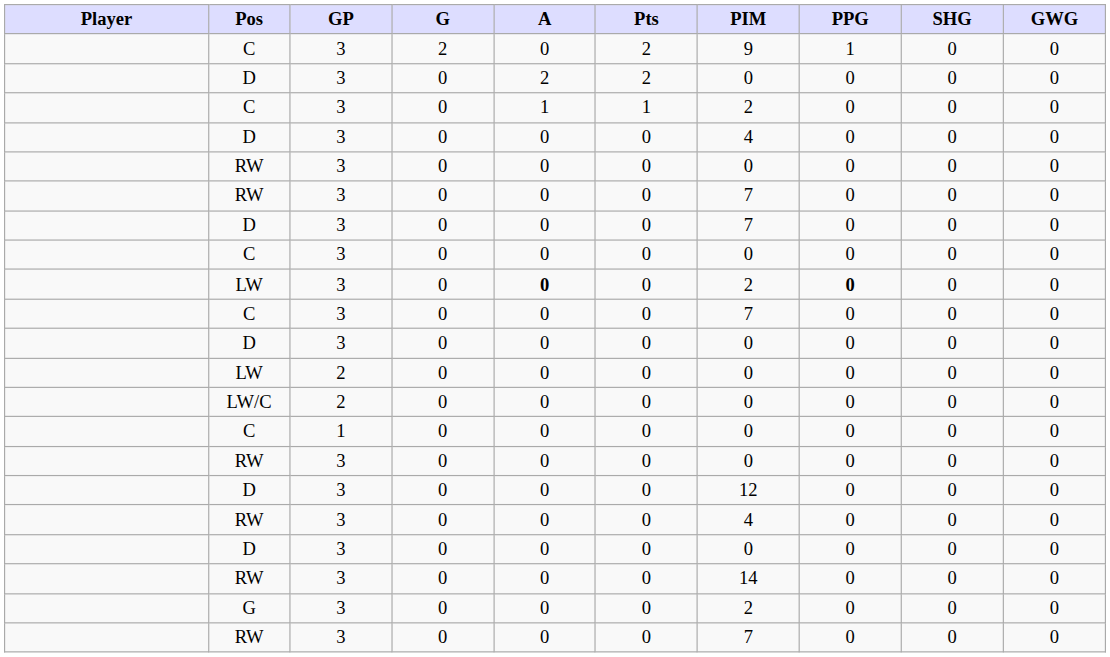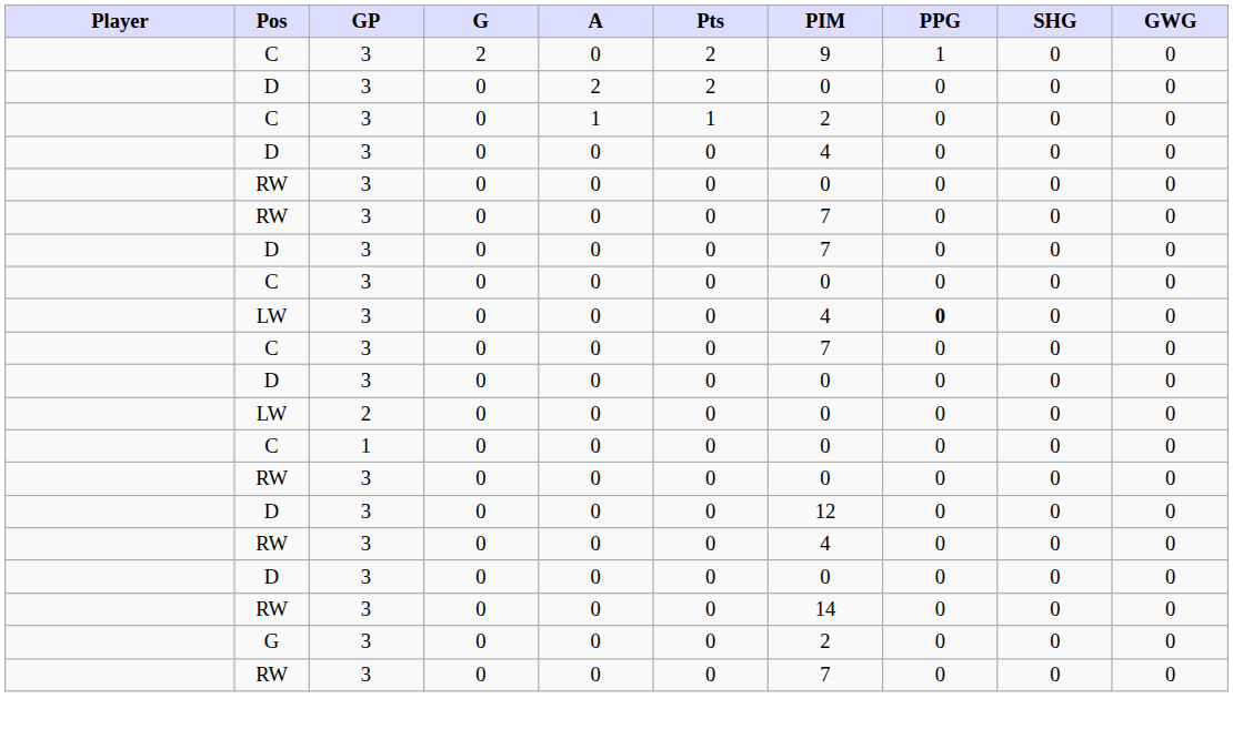 <table style="width:60%;" class="wikitable sortable">
 <tr style="text-align:center;">
 <th style="background:#ddf; width:10%;">Player</th>
 <th style="background:#ddf; width:3%;" title="Position">Pos</th>
 <th style="background:#ddf; width:5%;" title="Games played">GP</th>
 <th style="background:#ddf; width:5%;" title="Goals">G</th>
 <th style="background:#ddf; width:5%;" title="Assists">A</th>
 <th style="background:#ddf; width:5%;" title="Points">Pts</th>
 <th style="background:#ddf; width:5%;" title="Penalties in minutes">PIM</th>
 <th style="background:#ddf; width:5%;" title="Power-play goals">PPG</th>
 <th style="background:#ddf; width:5%;" title="Short-handed goals">SHG</th>
 <th style="background:#ddf; width:5%;" title="Game-winning goals">GWG</th>
 </tr>
 <tr style="text-align:center;">
 <td style="text-align:right;"></td>
 <td>C</td>
 <td>3</td>
 <td>2</td>
 <td>0</td>
 <td>2</td>
 <td>9</td>
 <td>1</td>
 <td>0</td>
 <td>0</td>
 </tr>
 <tr style="text-align:center;">
 <td style="text-align:right;"></td>
 <td>D</td>
 <td>3</td>
 <td>0</td>
 <td>2</td>
 <td>2</td>
 <td>0</td>
 <td>0</td>
 <td>0</td>
 <td>0</td>
 </tr>
 <tr style="text-align:center;">
 <td style="text-align:right;"></td>
 <td>C</td>
 <td>3</td>
 <td>0</td>
 <td>1</td>
 <td>1</td>
 <td>2</td>
 <td>0</td>
 <td>0</td>
 <td>0</td>
 </tr>
 <tr style="text-align:center;">
 <td style="text-align:right;"></td>
 <td>D</td>
 <td>3</td>
 <td>0</td>
 <td>0</td>
 <td>0</td>
 <td>4</td>
 <td>0</td>
 <td>0</td>
 <td>0</td>
 </tr>
 <tr style="text-align:center;">
 <td style="text-align:right;"></td>
 <td>RW</td>
 <td>3</td>
 <td>0</td>
 <td>0</td>
 <td>0</td>
 <td>0</td>
 <td>0</td>
 <td>0</td>
 <td>0</td>
 </tr>
 <tr style="text-align:center;">
 <td style="text-align:right;"></td>
 <td>RW</td>
 <td>3</td>
 <td>0</td>
 <td>0</td>
 <td>0</td>
 <td>7</td>
 <td>0</td>
 <td>0</td>
 <td>0</td>
 </tr>
 <tr style="text-align:center;">
 <td style="text-align:right;"></td>
 <td>D</td>
 <td>3</td>
 <td>0</td>
 <td>0</td>
 <td>0</td>
 <td>7</td>
 <td>0</td>
 <td>0</td>
 <td>0</td>
 </tr>
 <tr style="text-align:center;">
 <td style="text-align:right;"></td>
 <td>C</td>
 <td>3</td>
 <td>0</td>
 <td>0</td>
 <td>0</td>
 <td>0</td>
 <td>0</td>
 <td>0</td>
 <td>0</td>
 </tr>
 <tr style="text-align:center;">
 <td style="text-align:right;"></td>
 <td>LW</td>
 <td>3</td>
 <td>0</td>
-<td><strong>0</strong></td>
 <td>0</td>
-<td>2</td>
+<td>0</td>
+<td>4</td>
 <td><strong>0</strong></td>
 <td>0</td>
 <td>0</td>
 </tr>
 <tr style="text-align:center;">
 <td style="text-align:right;"></td>
 <td>C</td>
 <td>3</td>
 <td>0</td>
 <td>0</td>
 <td>0</td>
 <td>7</td>
 <td>0</td>
 <td>0</td>
 <td>0</td>
 </tr>
 <tr style="text-align:center;">
 <td style="text-align:right;"></td>
 <td>D</td>
 <td>3</td>
 <td>0</td>
 <td>0</td>
 <td>0</td>
 <td>0</td>
 <td>0</td>
 <td>0</td>
 <td>0</td>
 </tr>
 <tr style="text-align:center;">
 <td style="text-align:right;"></td>
 <td>LW</td>
-<td>2</td>
-<td>0</td>
-<td>0</td>
-<td>0</td>
-<td>0</td>
-<td>0</td>
-<td>0</td>
-<td>0</td>
-</tr>
-<tr style="text-align:center;">
-<td style="text-align:right;"></td>
-<td>LW/C</td>
 <td>2</td>
 <td>0</td>
 <td>0</td>
 <td>0</td>
 <td>0</td>
 <td>0</td>
 <td>0</td>
 <td>0</td>
 </tr>
 <tr style="text-align:center;">
 <td style="text-align:right;"></td>
 <td>C</td>
 <td>1</td>
 <td>0</td>
 <td>0</td>
 <td>0</td>
 <td>0</td>
 <td>0</td>
 <td>0</td>
 <td>0</td>
 </tr>
 <tr style="text-align:center;">
 <td style="text-align:right;"></td>
 <td>RW</td>
 <td>3</td>
 <td>0</td>
 <td>0</td>
 <td>0</td>
 <td>0</td>
 <td>0</td>
 <td>0</td>
 <td>0</td>
 </tr>
 <tr style="text-align:center;">
 <td style="text-align:right;"></td>
 <td>D</td>
 <td>3</td>
 <td>0</td>
 <td>0</td>
 <td>0</td>
 <td>12</td>
 <td>0</td>
 <td>0</td>
 <td>0</td>
 </tr>
 <tr style="text-align:center;">
 <td style="text-align:right;"></td>
 <td>RW</td>
 <td>3</td>
 <td>0</td>
 <td>0</td>
 <td>0</td>
 <td>4</td>
 <td>0</td>
 <td>0</td>
 <td>0</td>
 </tr>
 <tr style="text-align:center;">
 <td style="text-align:right;"></td>
 <td>D</td>
 <td>3</td>
 <td>0</td>
 <td>0</td>
 <td>0</td>
 <td>0</td>
 <td>0</td>
 <td>0</td>
 <td>0</td>
 </tr>
 <tr style="text-align:center;">
 <td style="text-align:right;"></td>
 <td>RW</td>
 <td>3</td>
 <td>0</td>
 <td>0</td>
 <td>0</td>
 <td>14</td>
 <td>0</td>
 <td>0</td>
 <td>0</td>
 </tr>
 <tr style="text-align:center;">
 <td style="text-align:right;"></td>
 <td>G</td>
 <td>3</td>
 <td>0</td>
 <td>0</td>
 <td>0</td>
 <td>2</td>
 <td>0</td>
 <td>0</td>
 <td>0</td>
 </tr>
 <tr style="text-align:center;">
 <td style="text-align:right;"></td>
 <td>RW</td>
 <td>3</td>
 <td>0</td>
 <td>0</td>
 <td>0</td>
 <td>7</td>
 <td>0</td>
 <td>0</td>
 <td>0</td>
 </tr>
 </table>
